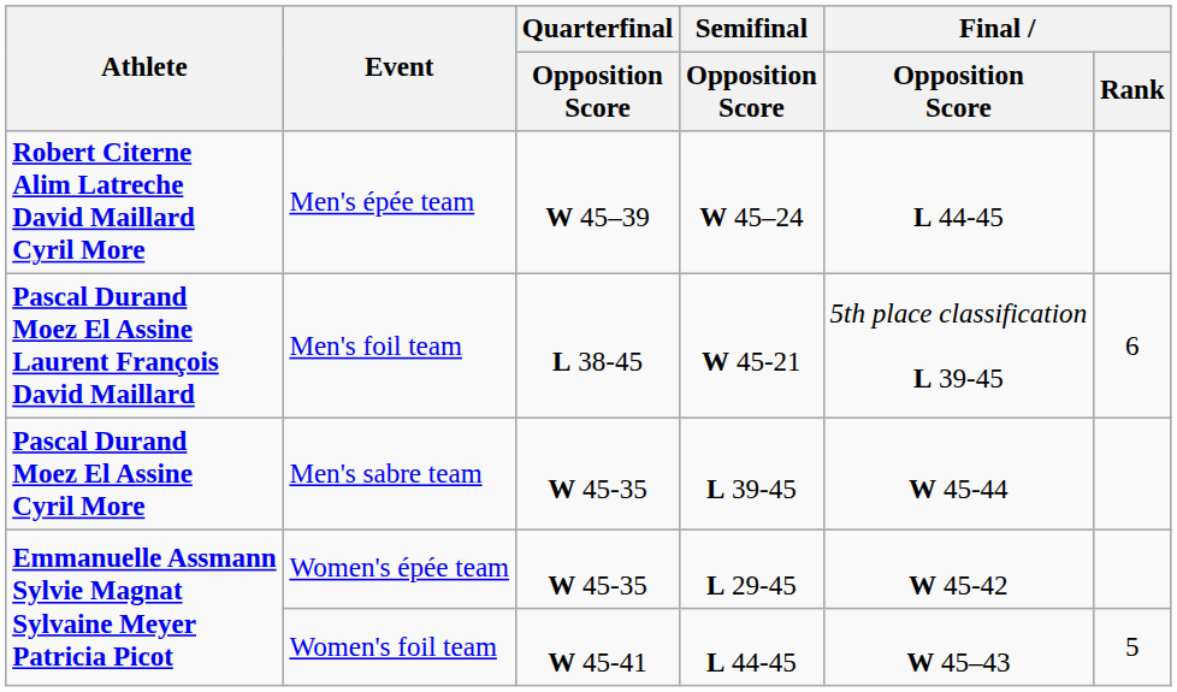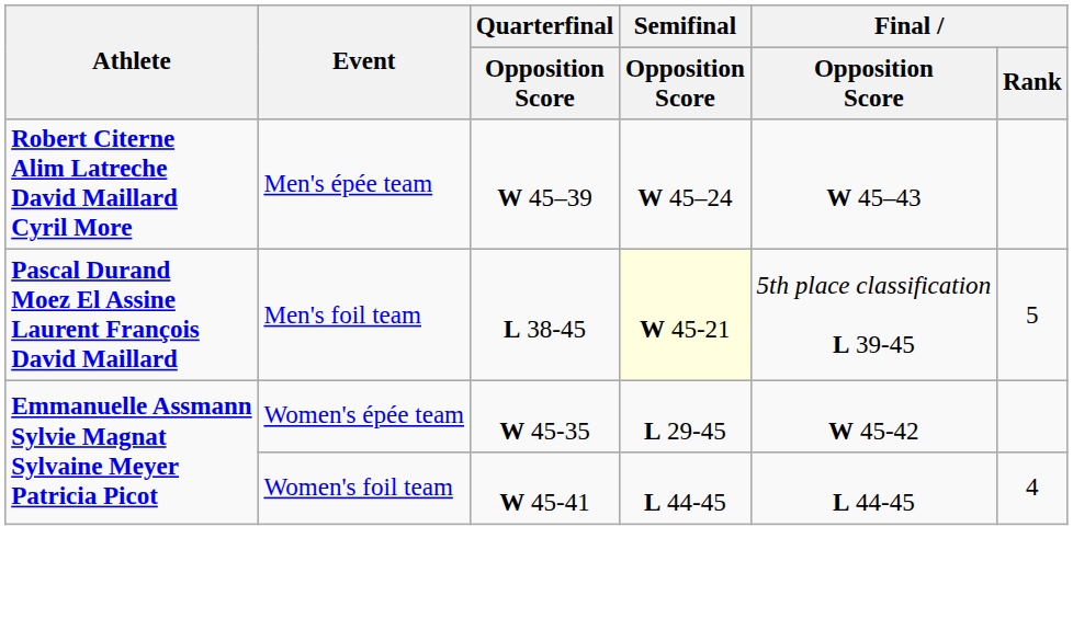 <table class=wikitable style="font-size:90%">
 <tr>
 <th rowspan="2">Athlete</th>
 <th rowspan="2">Event</th>
 <th>Quarterfinal</th>
 <th>Semifinal</th>
 <th colspan="2">Final / </th>
 </tr>
 <tr>
 <th>Opposition<br>Score</th>
 <th>Opposition<br>Score</th>
 <th>Opposition<br>Score</th>
 <th>Rank</th>
 </tr>
 <tr>
 <td><strong><a href='#'>Robert Citerne</a></strong><br> <strong><a href='#'>Alim Latreche</a></strong><br> <strong><a href='#'>David Maillard</a></strong><br> <strong><a href='#'>Cyril More</a></strong></td>
 <td><a href='#'>Men's épée team</a></td>
 <td align="center"><br><strong>W</strong> 45–39</td>
 <td align="center"><br><strong>W</strong> 45–24</td>
-<td align="center"><br><strong>L</strong> 44-45</td>
+<td align="center"><br><strong>W</strong> 45–43</td>
 <td align="center"></td>
 </tr>
 <tr>
 <td><strong><a href='#'>Pascal Durand</a><br> <a href='#'>Moez El Assine</a><br> <a href='#'>Laurent François</a><br> <a href='#'>David Maillard</a></strong></td>
 <td><a href='#'>Men's foil team</a></td>
 <td align="center"><br><strong>L</strong> 38-45</td>
-<td align="center"><br><strong>W</strong> 45-21</td>
+<td align="center" style="background: lightyellow;"><br><strong>W</strong> 45-21</td>
 <td align="center"><em>5th place classification</em><br> <br><strong>L</strong> 39-45</td>
-<td align="center">6</td>
-</tr>
-<tr>
-<td><strong><a href='#'>Pascal Durand</a></strong><br> <strong><a href='#'>Moez El Assine</a></strong><br> <strong><a href='#'>Cyril More</a></strong></td>
-<td><a href='#'>Men's sabre team</a></td>
-<td align="center"><br><strong>W</strong> 45-35</td>
-<td align="center"><br><strong>L</strong> 39-45</td>
-<td align="center"><br><strong>W</strong> 45-44</td>
-<td align="center"></td>
+<td align="center">5</td>
 </tr>
 <tr>
 <td rowspan=2><strong><a href='#'>Emmanuelle Assmann</a></strong><br> <strong><a href='#'>Sylvie Magnat</a></strong><br> <strong><a href='#'>Sylvaine Meyer</a></strong><br> <strong><a href='#'>Patricia Picot</a></strong></td>
 <td><a href='#'>Women's épée team</a></td>
 <td align="center"><br><strong>W</strong> 45-35</td>
 <td align="center"><br><strong>L</strong> 29-45</td>
 <td align="center"><br><strong>W</strong> 45-42</td>
 <td align="center"></td>
 </tr>
 <tr>
 <td><a href='#'>Women's foil team</a></td>
 <td align="center"><br><strong>W</strong> 45-41</td>
 <td align="center"><br><strong>L</strong> 44-45</td>
-<td align="center"><br><strong>W</strong> 45–43</td>
-<td align="center">5</td>
+<td align="center"><br><strong>L</strong> 44-45</td>
+<td align="center">4</td>
 </tr>
 </table>
